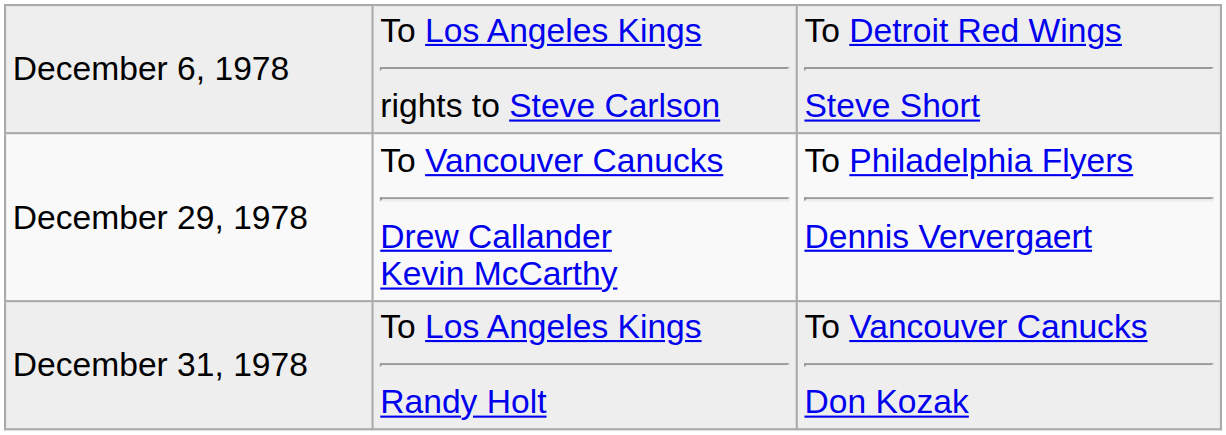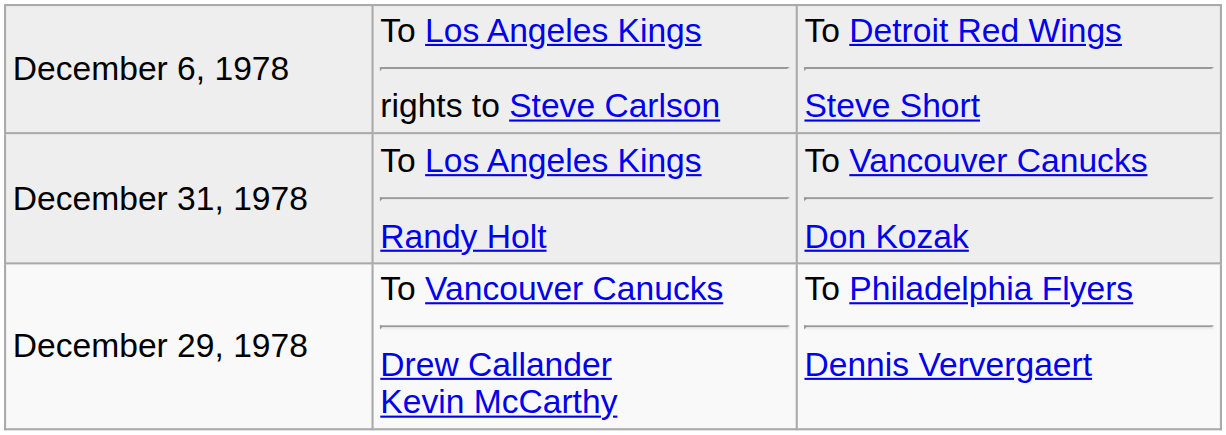 <table class="wikitable" style="border:1px solid #999; width:580px;">
 <tr style="background:#eee;">
 <td>December 6, 1978</td>
 <td valign="top">To <a href='#'>Los Angeles Kings</a><hr>rights to <a href='#'>Steve Carlson</a></td>
 <td valign="top">To <a href='#'>Detroit Red Wings</a><hr><a href='#'>Steve Short</a></td>
 </tr>
+<tr style="background:#eee;">
+<td>December 31, 1978</td>
+<td valign="top">To <a href='#'>Los Angeles Kings</a><hr><a href='#'>Randy Holt</a></td>
+<td valign="top">To <a href='#'>Vancouver Canucks</a><hr><a href='#'>Don Kozak</a></td>
+</tr>
 <tr>
 <td>December 29, 1978</td>
 <td valign="top">To <a href='#'>Vancouver Canucks</a><hr><a href='#'>Drew Callander</a><br><a href='#'>Kevin McCarthy</a></td>
 <td valign="top">To <a href='#'>Philadelphia Flyers</a><hr><a href='#'>Dennis Ververgaert</a></td>
 </tr>
-<tr style="background:#eee;">
-<td>December 31, 1978</td>
-<td valign="top">To <a href='#'>Los Angeles Kings</a><hr><a href='#'>Randy Holt</a></td>
-<td valign="top">To <a href='#'>Vancouver Canucks</a><hr><a href='#'>Don Kozak</a></td>
-</tr>
 </table>
